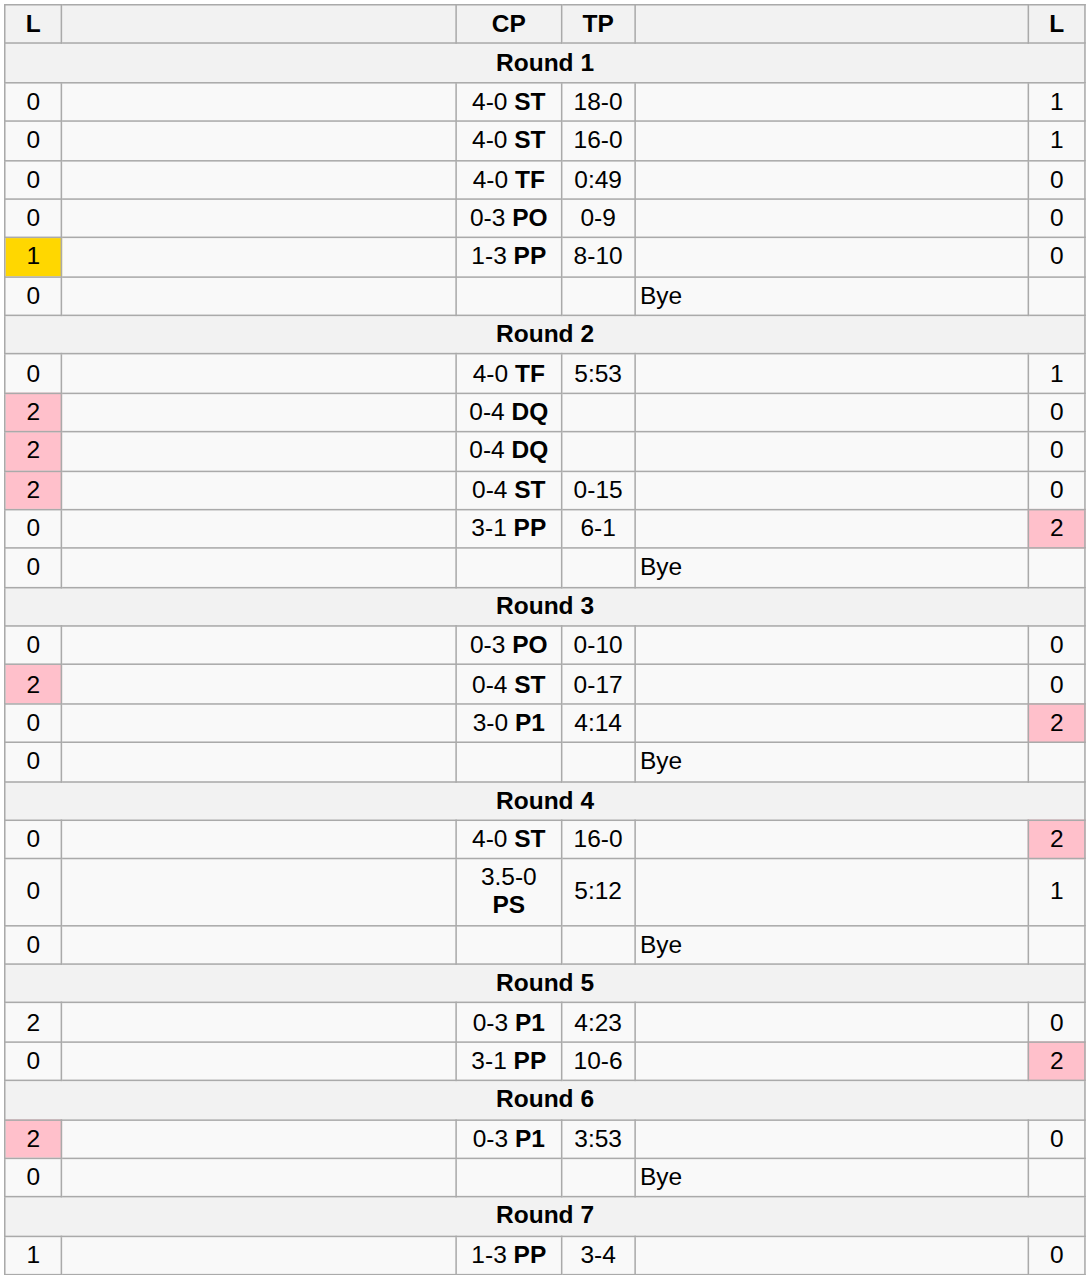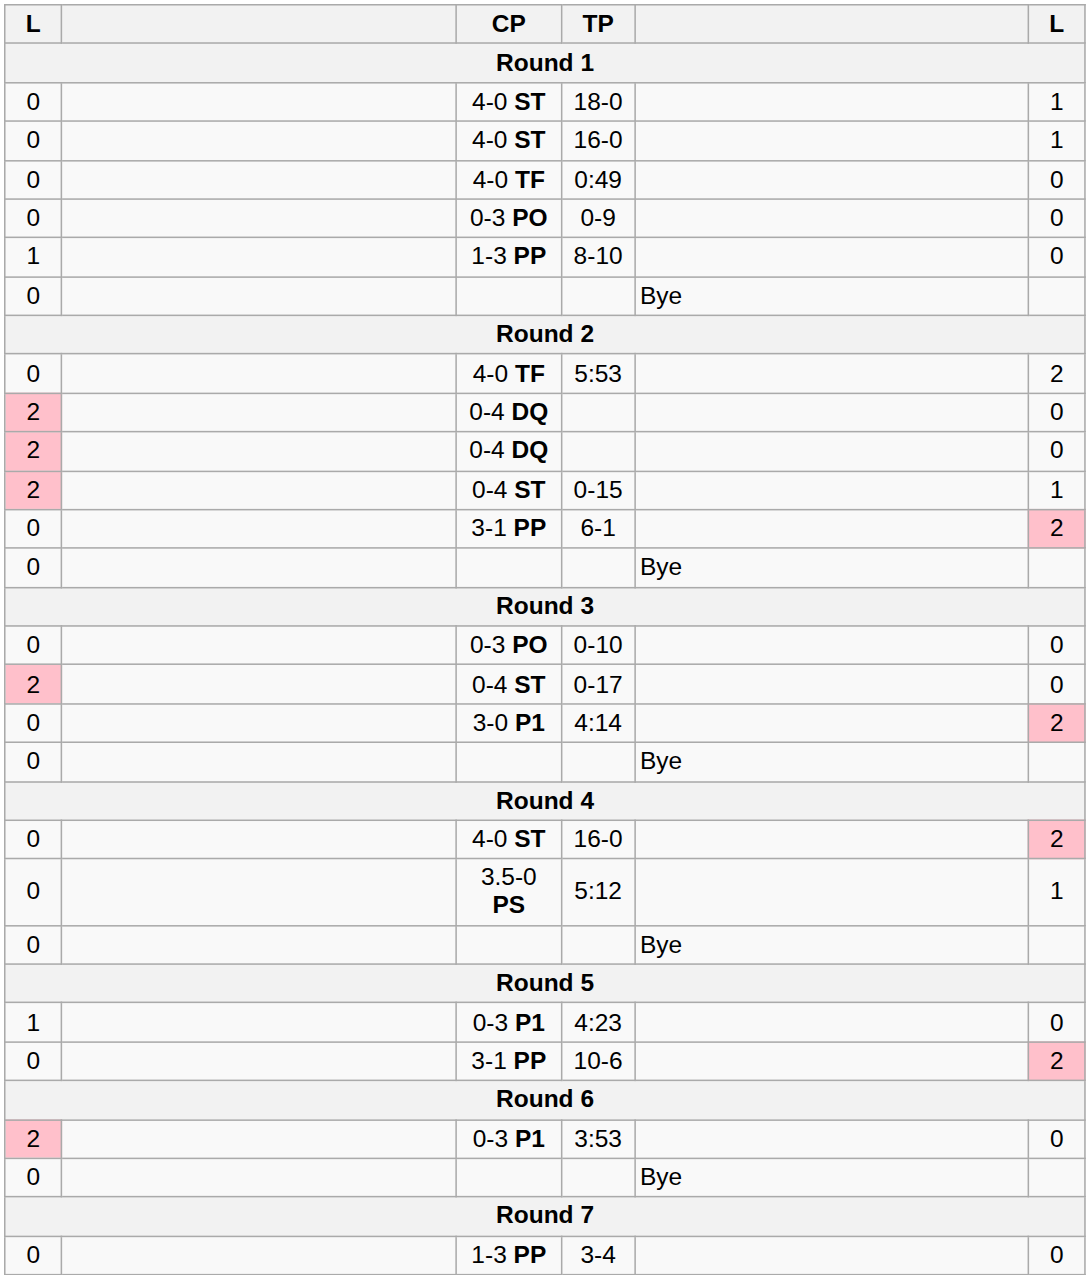 <table class="wikitable" style="text-align: center;" |>
 <tr>
 <th width="30">L</th>
 <th width="250"></th>
 <th width="62">CP</th>
 <th width="40">TP</th>
 <th width="250"></th>
 <th width="30">L</th>
 </tr>
 <tr>
 <th colspan="7">Round 1</th>
 </tr>
 <tr>
 <td>0</td>
 <td style="text-align:left;"><strong></strong></td>
 <td>4-0 <strong>ST</strong></td>
 <td>18-0</td>
 <td style="text-align:left;"></td>
 <td>1</td>
 </tr>
 <tr>
 <td>0</td>
 <td style="text-align:left;"><strong></strong></td>
 <td>4-0 <strong>ST</strong></td>
 <td>16-0</td>
 <td style="text-align:left;"></td>
 <td>1</td>
 </tr>
 <tr>
 <td>0</td>
 <td style="text-align:left;"><strong></strong></td>
 <td>4-0 <strong>TF</strong></td>
 <td>0:49</td>
 <td style="text-align:left;"></td>
 <td>0</td>
 </tr>
 <tr>
 <td>0</td>
 <td style="text-align:left;"></td>
 <td>0-3 <strong>PO</strong></td>
 <td>0-9</td>
 <td style="text-align:left;"><strong></strong></td>
 <td>0</td>
 </tr>
 <tr>
-<td style="background: gold;">1</td>
+<td>1</td>
 <td style="text-align:left;"></td>
 <td>1-3 <strong>PP</strong></td>
 <td>8-10</td>
 <td style="text-align:left;"><strong></strong></td>
 <td>0</td>
 </tr>
 <tr>
 <td>0</td>
 <td style="text-align:left;"><strong></strong></td>
 <td></td>
 <td></td>
 <td style="text-align:left;">Bye</td>
 <td></td>
 </tr>
 <tr>
 <th colspan="7">Round 2</th>
 </tr>
 <tr>
 <td>0</td>
 <td style="text-align:left;"><strong></strong></td>
 <td>4-0 <strong>TF</strong></td>
 <td>5:53</td>
 <td style="text-align:left;"></td>
-<td>1</td>
+<td>2</td>
 </tr>
 <tr>
 <td bgcolor=pink>2</td>
 <td style="text-align:left;"></td>
 <td>0-4 <strong>DQ</strong></td>
 <td></td>
 <td style="text-align:left;"><strong></strong></td>
 <td>0</td>
 </tr>
 <tr>
 <td bgcolor=pink>2</td>
 <td style="text-align:left;"></td>
 <td>0-4 <strong>DQ</strong></td>
 <td></td>
 <td style="text-align:left;"><strong></strong></td>
 <td>0</td>
 </tr>
 <tr>
 <td bgcolor=pink>2</td>
 <td style="text-align:left;"></td>
 <td>0-4 <strong>ST</strong></td>
 <td>0-15</td>
 <td style="text-align:left;"><strong></strong></td>
-<td>0</td>
+<td>1</td>
 </tr>
 <tr>
 <td>0</td>
 <td style="text-align:left;"><strong></strong></td>
 <td>3-1 <strong>PP</strong></td>
 <td>6-1</td>
 <td style="text-align:left;"></td>
 <td bgcolor=pink>2</td>
 </tr>
 <tr>
 <td>0</td>
 <td style="text-align:left;"><strong></strong></td>
 <td></td>
 <td></td>
 <td style="text-align:left;">Bye</td>
 <td></td>
 </tr>
 <tr>
 <th colspan="7">Round 3</th>
 </tr>
 <tr>
 <td>0</td>
 <td style="text-align:left;"></td>
 <td>0-3 <strong>PO</strong></td>
 <td>0-10</td>
 <td style="text-align:left;"><strong></strong></td>
 <td>0</td>
 </tr>
 <tr>
 <td bgcolor=pink>2</td>
 <td style="text-align:left;"></td>
 <td>0-4 <strong>ST</strong></td>
 <td>0-17</td>
 <td style="text-align:left;"><strong></strong></td>
 <td>0</td>
 </tr>
 <tr>
 <td>0</td>
 <td style="text-align:left;"><strong></strong></td>
 <td>3-0 <strong>P1</strong></td>
 <td>4:14</td>
 <td style="text-align:left;"></td>
 <td bgcolor=pink>2</td>
 </tr>
 <tr>
 <td>0</td>
 <td style="text-align:left;"><strong></strong></td>
 <td></td>
 <td></td>
 <td style="text-align:left;">Bye</td>
 <td></td>
 </tr>
 <tr>
 <th colspan="7">Round 4</th>
 </tr>
 <tr>
 <td>0</td>
 <td style="text-align:left;"><strong></strong></td>
 <td>4-0 <strong>ST</strong></td>
 <td>16-0</td>
 <td style="text-align:left;"></td>
 <td bgcolor=pink>2</td>
 </tr>
 <tr>
 <td>0</td>
 <td style="text-align:left;"><strong></strong></td>
 <td>3.5-0 <strong>PS</strong></td>
 <td>5:12</td>
 <td style="text-align:left;"></td>
 <td>1</td>
 </tr>
 <tr>
 <td>0</td>
 <td style="text-align:left;"><strong></strong></td>
 <td></td>
 <td></td>
 <td style="text-align:left;">Bye</td>
 <td></td>
 </tr>
 <tr>
 <th colspan="7">Round 5</th>
 </tr>
 <tr>
-<td>2</td>
+<td>1</td>
 <td style="text-align:left;"></td>
 <td>0-3 <strong>P1</strong></td>
 <td>4:23</td>
 <td style="text-align:left;"><strong></strong></td>
 <td>0</td>
 </tr>
 <tr>
 <td>0</td>
 <td style="text-align:left;"><strong></strong></td>
 <td>3-1 <strong>PP</strong></td>
 <td>10-6</td>
 <td style="text-align:left;"></td>
 <td bgcolor=pink>2</td>
 </tr>
 <tr>
 <th colspan="7">Round 6</th>
 </tr>
 <tr>
 <td bgcolor=pink>2</td>
 <td style="text-align:left;"></td>
 <td>0-3 <strong>P1</strong></td>
 <td>3:53</td>
 <td style="text-align:left;"><strong></strong></td>
 <td>0</td>
 </tr>
 <tr>
 <td>0</td>
 <td style="text-align:left;"><strong></strong></td>
 <td></td>
 <td></td>
 <td style="text-align:left;">Bye</td>
 <td></td>
 </tr>
 <tr>
 <th colspan="7">Round 7</th>
 </tr>
 <tr>
-<td>1</td>
+<td>0</td>
 <td style="text-align:left;"></td>
 <td>1-3 <strong>PP</strong></td>
 <td>3-4</td>
 <td style="text-align:left;"><strong></strong></td>
 <td>0</td>
 </tr>
 </table>
